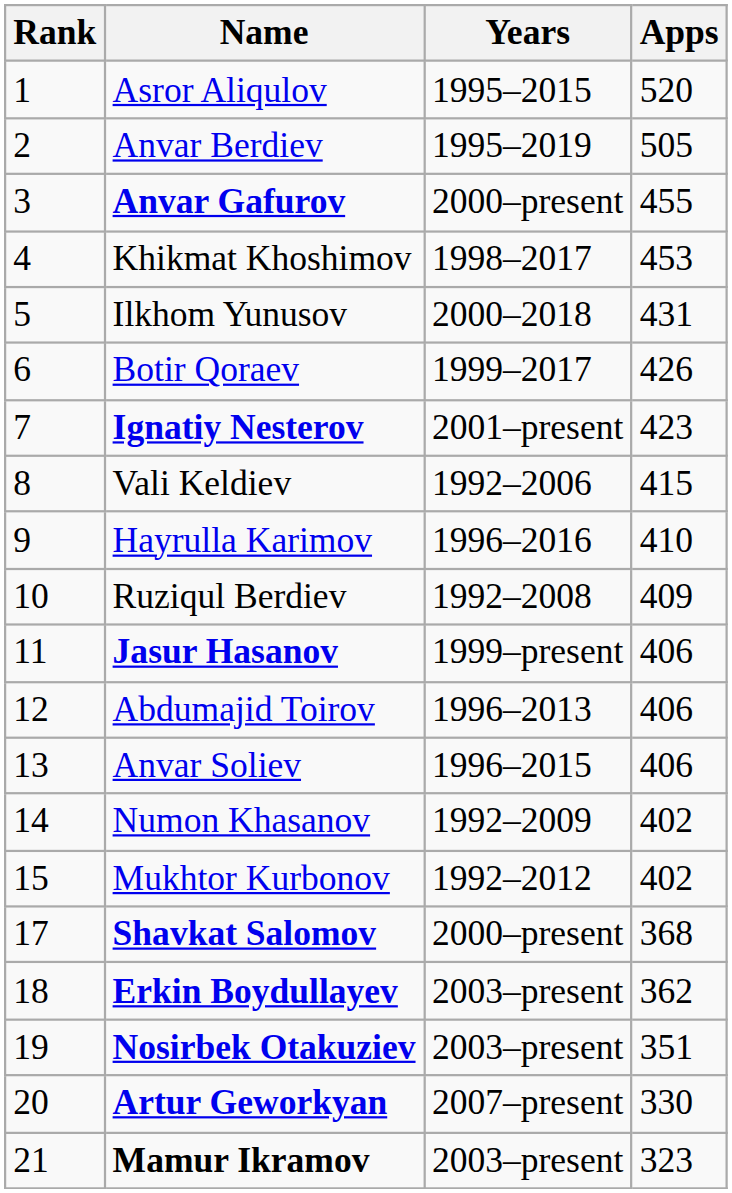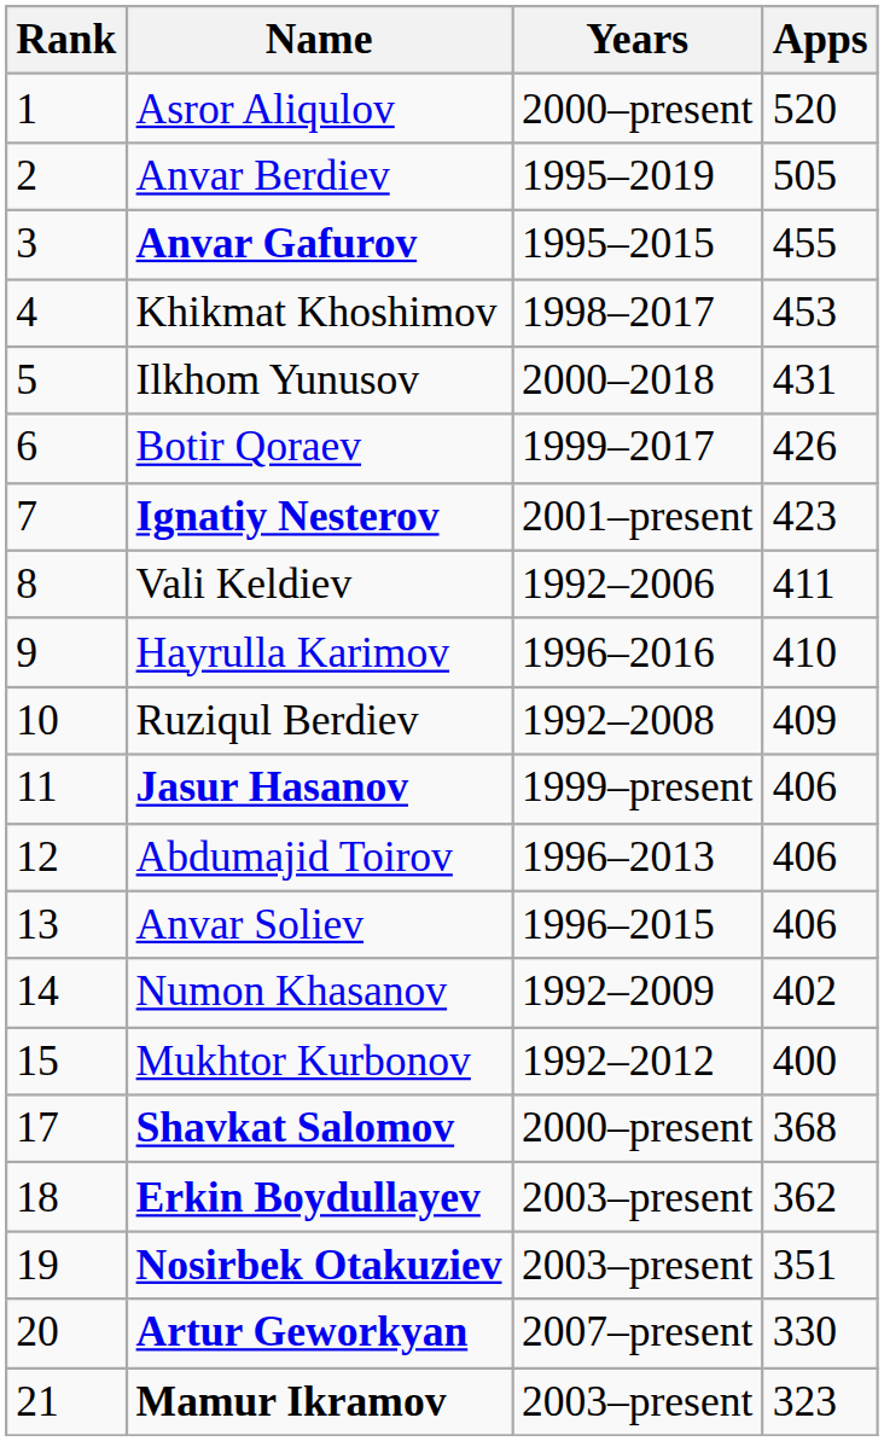 <table class="wikitable">
 <tr>
 <th>Rank</th>
 <th>Name</th>
 <th>Years</th>
 <th>Apps</th>
 </tr>
 <tr>
 <td>1</td>
 <td><a href='#'>Asror Aliqulov</a></td>
-<td>1995–2015</td>
+<td>2000–present</td>
 <td>520</td>
 </tr>
 <tr>
 <td>2</td>
 <td><a href='#'>Anvar Berdiev</a></td>
 <td>1995–2019</td>
 <td>505</td>
 </tr>
 <tr>
 <td>3</td>
 <td><strong><a href='#'>Anvar Gafurov</a></strong></td>
-<td>2000–present</td>
+<td>1995–2015</td>
 <td>455</td>
 </tr>
 <tr>
 <td>4</td>
 <td>Khikmat Khoshimov</td>
 <td>1998–2017</td>
 <td>453</td>
 </tr>
 <tr>
 <td>5</td>
 <td>Ilkhom Yunusov</td>
 <td>2000–2018</td>
 <td>431</td>
 </tr>
 <tr>
 <td>6</td>
 <td><a href='#'>Botir Qoraev</a></td>
 <td>1999–2017</td>
 <td>426</td>
 </tr>
 <tr>
 <td>7</td>
 <td><strong><a href='#'>Ignatiy Nesterov</a></strong></td>
 <td>2001–present</td>
 <td>423</td>
 </tr>
 <tr>
 <td>8</td>
 <td>Vali Keldiev</td>
 <td>1992–2006</td>
-<td>415</td>
+<td>411</td>
 </tr>
 <tr>
 <td>9</td>
 <td><a href='#'>Hayrulla Karimov</a></td>
 <td>1996–2016</td>
 <td>410</td>
 </tr>
 <tr>
 <td>10</td>
 <td>Ruziqul Berdiev</td>
 <td>1992–2008</td>
 <td>409</td>
 </tr>
 <tr>
 <td>11</td>
 <td><strong><a href='#'>Jasur Hasanov</a></strong></td>
 <td>1999–present</td>
 <td>406</td>
 </tr>
 <tr>
 <td>12</td>
 <td><a href='#'>Abdumajid Toirov</a></td>
 <td>1996–2013</td>
 <td>406</td>
 </tr>
 <tr>
 <td>13</td>
 <td><a href='#'>Anvar Soliev</a></td>
 <td>1996–2015</td>
 <td>406</td>
 </tr>
 <tr>
 <td>14</td>
 <td><a href='#'>Numon Khasanov</a></td>
 <td>1992–2009</td>
 <td>402</td>
 </tr>
 <tr>
 <td>15</td>
 <td><a href='#'>Mukhtor Kurbonov</a></td>
 <td>1992–2012</td>
-<td>402</td>
+<td>400</td>
 </tr>
 <tr>
 <td>17</td>
 <td><strong><a href='#'>Shavkat Salomov</a></strong></td>
 <td>2000–present</td>
 <td>368</td>
 </tr>
 <tr>
 <td>18</td>
 <td><strong><a href='#'>Erkin Boydullayev</a></strong></td>
 <td>2003–present</td>
 <td>362</td>
 </tr>
 <tr>
 <td>19</td>
 <td><strong><a href='#'>Nosirbek Otakuziev</a></strong></td>
 <td>2003–present</td>
 <td>351</td>
 </tr>
 <tr>
 <td>20</td>
 <td><strong><a href='#'>Artur Geworkyan</a></strong></td>
 <td>2007–present</td>
 <td>330</td>
 </tr>
 <tr>
 <td>21</td>
 <td><strong>Mamur Ikramov</strong></td>
 <td>2003–present</td>
 <td>323</td>
 </tr>
 </table>
